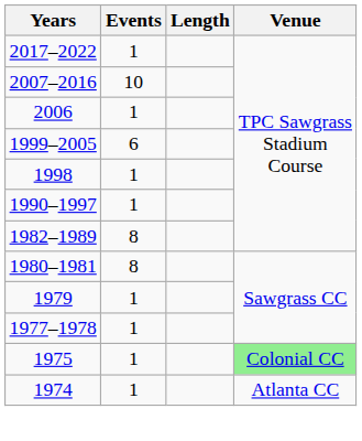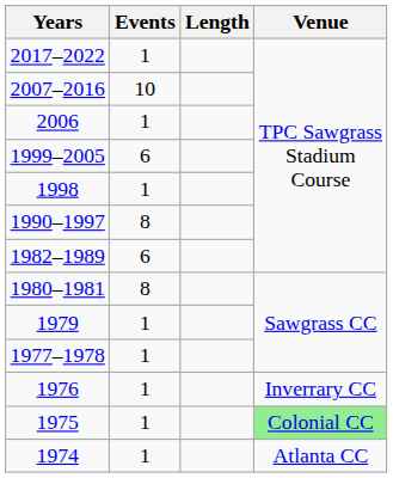 <table class=wikitable style="text-align:center">
 <tr>
 <th>Years</th>
 <th>Events</th>
 <th>Length</th>
 <th>Venue</th>
 </tr>
 <tr>
 <td><a href='#'>2017</a>–<a href='#'>2022</a></td>
 <td>1</td>
 <td></td>
 <td rowspan=7><a href='#'>TPC Sawgrass</a><br>Stadium<br>Course</td>
 </tr>
 <tr>
 <td><a href='#'>2007</a>–<a href='#'>2016</a></td>
 <td>10</td>
 <td></td>
 </tr>
 <tr>
 <td><a href='#'>2006</a></td>
 <td>1</td>
 <td></td>
 </tr>
 <tr>
 <td><a href='#'>1999</a>–<a href='#'>2005</a></td>
 <td>6</td>
 <td></td>
 </tr>
 <tr>
 <td><a href='#'>1998</a></td>
 <td>1</td>
 <td></td>
 </tr>
 <tr>
 <td><a href='#'>1990</a>–<a href='#'>1997</a></td>
-<td>1</td>
+<td>8</td>
 <td></td>
 </tr>
 <tr>
 <td><a href='#'>1982</a>–<a href='#'>1989</a></td>
-<td>8</td>
+<td>6</td>
 <td></td>
 </tr>
 <tr>
 <td><a href='#'>1980</a>–<a href='#'>1981</a></td>
 <td>8</td>
 <td></td>
 <td rowspan=3><a href='#'>Sawgrass CC</a></td>
 </tr>
 <tr>
 <td><a href='#'>1979</a></td>
 <td>1</td>
 <td></td>
 </tr>
 <tr>
 <td><a href='#'>1977</a>–<a href='#'>1978</a></td>
 <td>1</td>
 <td></td>
 </tr>
 <tr>
+<td><a href='#'>1976</a></td>
+<td>1</td>
+<td></td>
+<td><a href='#'>Inverrary CC</a></td>
+</tr>
+<tr>
 <td><a href='#'>1975</a></td>
 <td>1</td>
 <td></td>
 <td style="background: lightgreen;"><a href='#'>Colonial CC</a></td>
 </tr>
 <tr>
 <td><a href='#'>1974</a></td>
 <td>1</td>
 <td></td>
 <td><a href='#'>Atlanta CC</a></td>
 </tr>
 </table>
